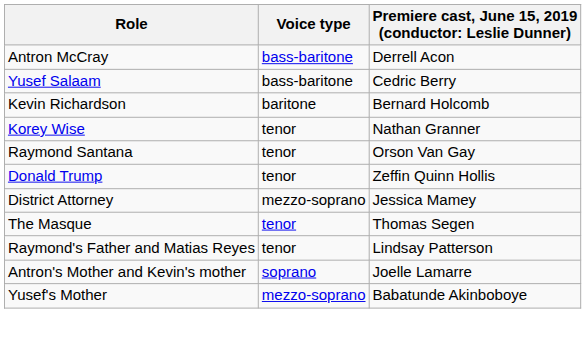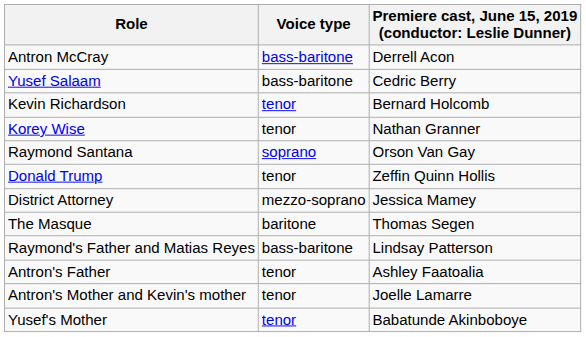 <table class="wikitable">
 <tr>
 <th>Role</th>
 <th>Voice type</th>
 <th>Premiere cast, June 15, 2019<br>(conductor: Leslie Dunner)</th>
 </tr>
 <tr>
 <td>Antron McCray</td>
 <td><a href='#'>bass-baritone</a></td>
 <td>Derrell Acon</td>
 </tr>
 <tr>
 <td><a href='#'>Yusef Salaam</a></td>
 <td>bass-baritone</td>
 <td>Cedric Berry</td>
 </tr>
 <tr>
 <td>Kevin Richardson</td>
-<td>baritone</td>
+<td><a href='#'>tenor</a></td>
 <td>Bernard Holcomb</td>
 </tr>
 <tr>
 <td><a href='#'>Korey Wise</a></td>
 <td>tenor</td>
 <td>Nathan Granner</td>
 </tr>
 <tr>
 <td>Raymond Santana</td>
-<td>tenor</td>
+<td><a href='#'>soprano</a></td>
 <td>Orson Van Gay</td>
 </tr>
 <tr>
 <td><a href='#'>Donald Trump</a></td>
 <td>tenor</td>
 <td>Zeffin Quinn Hollis</td>
 </tr>
 <tr>
 <td>District Attorney</td>
 <td>mezzo-soprano</td>
 <td>Jessica Mamey</td>
 </tr>
 <tr>
 <td>The Masque</td>
-<td><a href='#'>tenor</a></td>
+<td>baritone</td>
 <td>Thomas Segen</td>
 </tr>
 <tr>
 <td>Raymond's Father and Matias Reyes</td>
-<td>tenor</td>
+<td>bass-baritone</td>
 <td>Lindsay Patterson</td>
 </tr>
 <tr>
+<td>Antron's Father</td>
+<td>tenor</td>
+<td>Ashley Faatoalia</td>
+</tr>
+<tr>
 <td>Antron's Mother and Kevin's mother</td>
-<td><a href='#'>soprano</a></td>
+<td>tenor</td>
 <td>Joelle Lamarre</td>
 </tr>
 <tr>
 <td>Yusef's Mother</td>
-<td><a href='#'>mezzo-soprano</a></td>
+<td><a href='#'>tenor</a></td>
 <td>Babatunde Akinboboye</td>
 </tr>
 </table>
